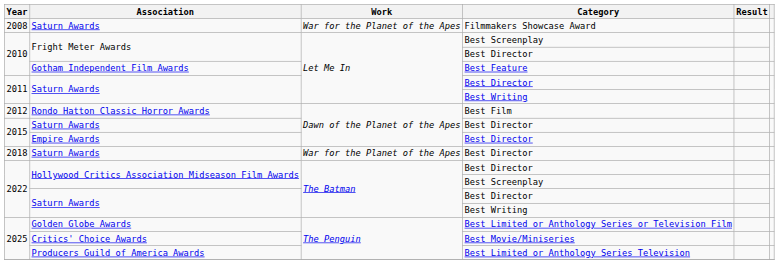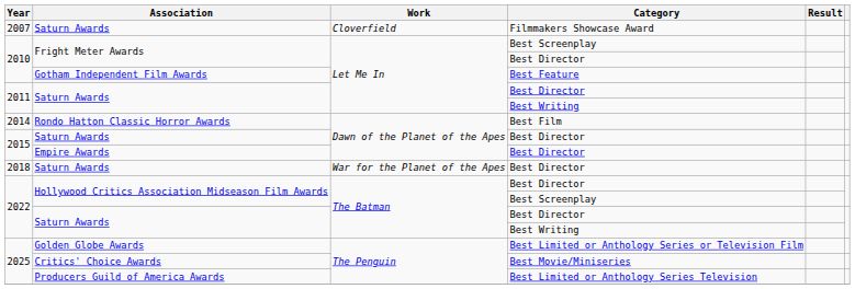 <table class="wikitable">
 <tr>
 <th>Year</th>
 <th>Association</th>
 <th>Work</th>
 <th>Category</th>
 <th>Result</th>
 <th></th>
 </tr>
 <tr>
-<td>2008</td>
+<td>2007</td>
 <td><a href='#'>Saturn Awards</a></td>
-<td><em>War for the Planet of the Apes</em></td>
+<td><em>Cloverfield</em></td>
 <td>Filmmakers Showcase Award</td>
 <td></td>
 <td style="text-align:center;"></td>
 </tr>
 <tr>
 <td rowspan="3">2010</td>
 <td rowspan="2">Fright Meter Awards</td>
 <td rowspan="5"><em>Let Me In</em></td>
 <td>Best Screenplay</td>
 <td></td>
 <td rowspan="2" style="text-align:center;"></td>
 </tr>
 <tr>
 <td>Best Director</td>
 <td></td>
 </tr>
 <tr>
 <td><a href='#'>Gotham Independent Film Awards</a></td>
 <td><a href='#'>Best Feature</a></td>
 <td></td>
 <td style="text-align:center;"></td>
 </tr>
 <tr>
 <td rowspan="2">2011</td>
 <td rowspan="2"><a href='#'>Saturn Awards</a></td>
 <td><a href='#'>Best Director</a></td>
 <td></td>
 <td rowspan="2" style="text-align:center;"></td>
 </tr>
 <tr>
 <td><a href='#'>Best Writing</a></td>
 <td></td>
 </tr>
 <tr>
-<td>2012</td>
+<td>2014</td>
 <td><a href='#'>Rondo Hatton Classic Horror Awards</a></td>
 <td rowspan="3"><em>Dawn of the Planet of the Apes</em></td>
 <td>Best Film</td>
 <td></td>
 <td style="text-align:center;"></td>
 </tr>
 <tr>
 <td rowspan="2">2015</td>
 <td><a href='#'>Saturn Awards</a></td>
 <td>Best Director</td>
 <td></td>
 <td style="text-align:center;"></td>
 </tr>
 <tr>
 <td><a href='#'>Empire Awards</a></td>
 <td><a href='#'>Best Director</a></td>
 <td></td>
 <td style="text-align:center;"></td>
 </tr>
 <tr>
 <td>2018</td>
 <td><a href='#'>Saturn Awards</a></td>
 <td><em>War for the Planet of the Apes</em></td>
 <td>Best Director</td>
 <td></td>
 <td style="text-align:center;"></td>
 </tr>
 <tr>
 <td rowspan="4">2022</td>
 <td rowspan="2"><a href='#'>Hollywood Critics Association Midseason Film Awards</a></td>
 <td rowspan="4"><em><a href='#'>The Batman</a></em></td>
 <td>Best Director</td>
 <td></td>
 <td rowspan="2" style="text-align:center;"></td>
 </tr>
 <tr>
 <td>Best Screenplay</td>
 <td></td>
 </tr>
 <tr>
 <td rowspan="2"><a href='#'>Saturn Awards</a></td>
 <td>Best Director</td>
 <td></td>
 <td rowspan="2" style="text-align:center;"></td>
 </tr>
 <tr>
 <td>Best Writing</td>
 <td></td>
 </tr>
 <tr>
 <td rowspan="3">2025</td>
 <td><a href='#'>Golden Globe Awards</a></td>
 <td rowspan="3"><em><a href='#'>The Penguin</a></em></td>
 <td><a href='#'>Best Limited or Anthology Series or Television Film</a></td>
 <td></td>
 <td style="text-align:center;"></td>
 </tr>
 <tr>
 <td><a href='#'>Critics' Choice Awards</a></td>
 <td><a href='#'>Best Movie/Miniseries</a></td>
 <td></td>
 <td style="text-align:center;"></td>
 </tr>
 <tr>
 <td><a href='#'>Producers Guild of America Awards</a></td>
 <td><a href='#'>Best Limited or Anthology Series Television</a></td>
 <td></td>
 <td style="text-align:center;"></td>
 </tr>
 <tr>
 </tr>
 </table>
